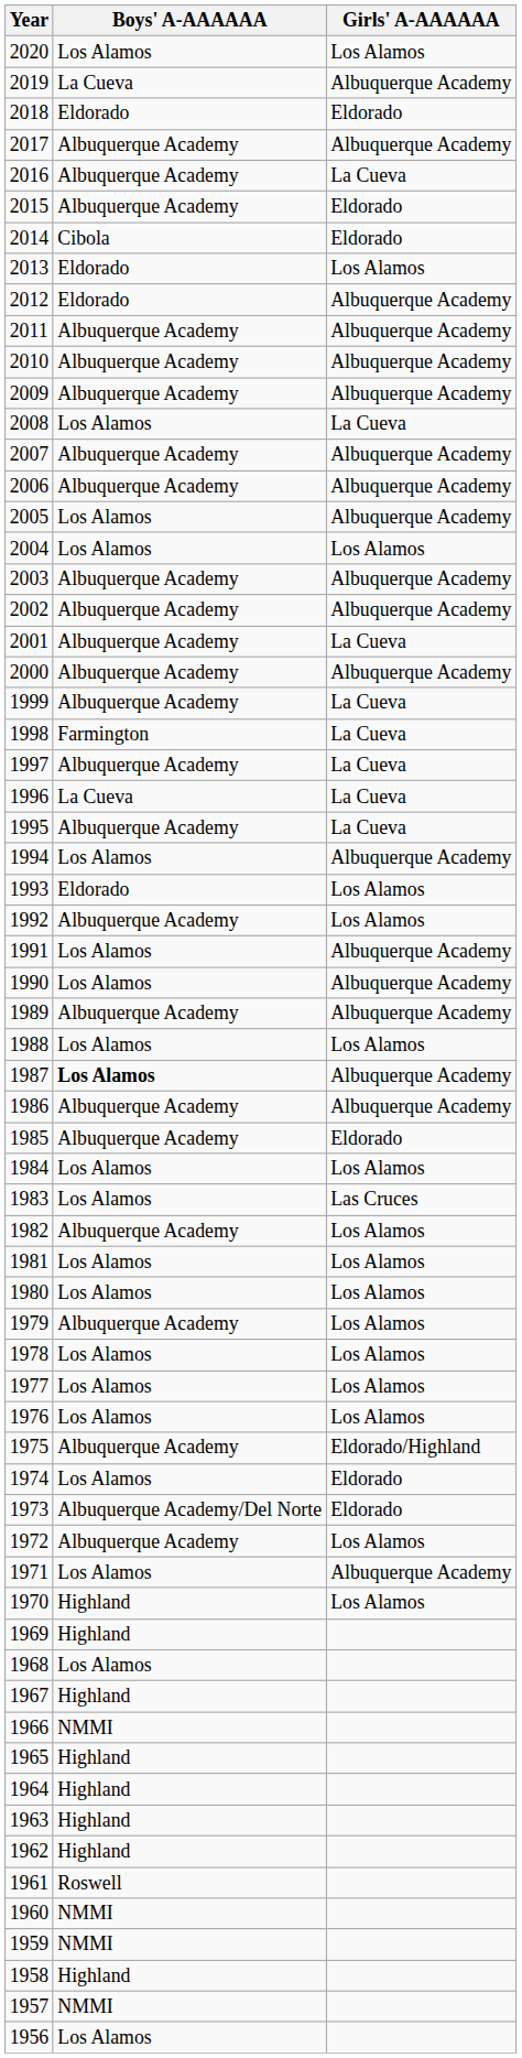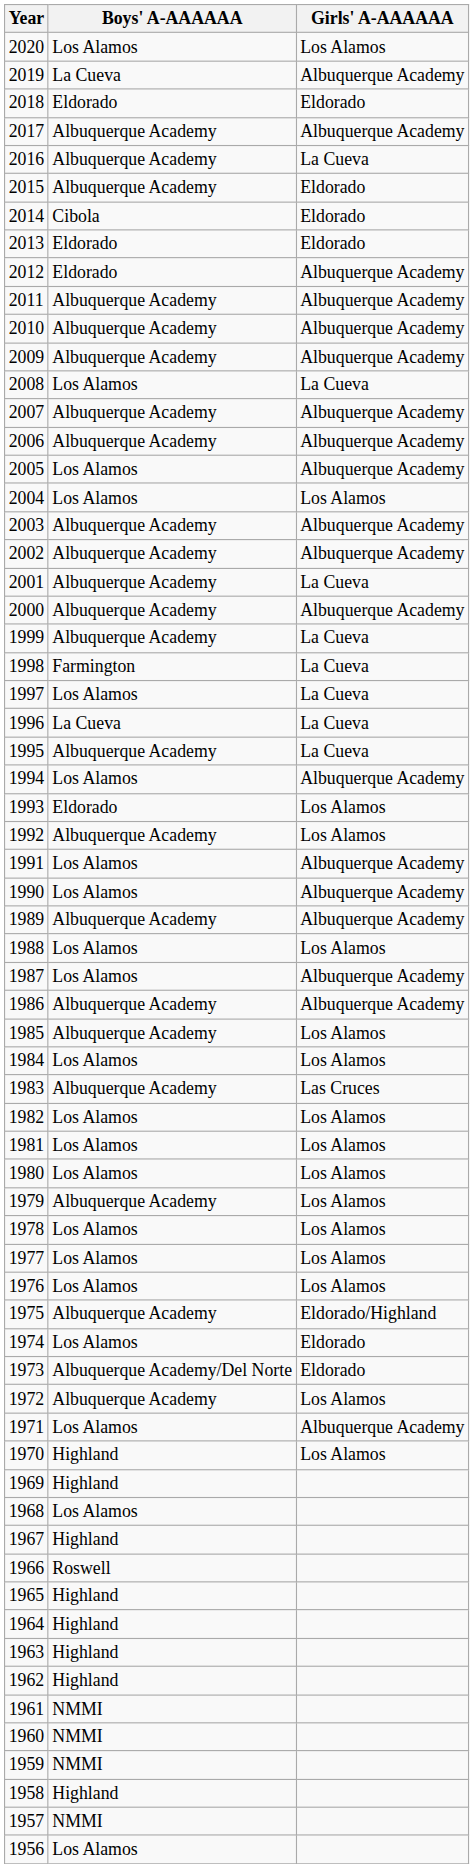 <table class="wikitable">
 <tr>
 <th>Year</th>
 <th>Boys' A-AAAAAA</th>
 <th>Girls' A-AAAAAA</th>
 </tr>
 <tr>
 <td>2020</td>
 <td>Los Alamos</td>
 <td>Los Alamos</td>
 </tr>
 <tr>
 <td>2019</td>
 <td>La Cueva</td>
 <td>Albuquerque Academy</td>
 </tr>
 <tr>
 <td>2018</td>
 <td>Eldorado</td>
 <td>Eldorado</td>
 </tr>
 <tr>
 <td>2017</td>
 <td>Albuquerque Academy</td>
 <td>Albuquerque Academy</td>
 </tr>
 <tr>
 <td>2016</td>
 <td>Albuquerque Academy</td>
 <td>La Cueva</td>
 </tr>
 <tr>
 <td>2015</td>
 <td>Albuquerque Academy</td>
 <td>Eldorado</td>
 </tr>
 <tr>
 <td>2014</td>
 <td>Cibola</td>
 <td>Eldorado</td>
 </tr>
 <tr>
 <td>2013</td>
 <td>Eldorado</td>
-<td>Los Alamos</td>
+<td>Eldorado</td>
 </tr>
 <tr>
 <td>2012</td>
 <td>Eldorado</td>
 <td>Albuquerque Academy</td>
 </tr>
 <tr>
 <td>2011</td>
 <td>Albuquerque Academy</td>
 <td>Albuquerque Academy</td>
 </tr>
 <tr>
 <td>2010</td>
 <td>Albuquerque Academy</td>
 <td>Albuquerque Academy</td>
 </tr>
 <tr>
 <td>2009</td>
 <td>Albuquerque Academy</td>
 <td>Albuquerque Academy</td>
 </tr>
 <tr>
 <td>2008</td>
 <td>Los Alamos</td>
 <td>La Cueva</td>
 </tr>
 <tr>
 <td>2007</td>
 <td>Albuquerque Academy</td>
 <td>Albuquerque Academy</td>
 </tr>
 <tr>
 <td>2006</td>
 <td>Albuquerque Academy</td>
 <td>Albuquerque Academy</td>
 </tr>
 <tr>
 <td>2005</td>
 <td>Los Alamos</td>
 <td>Albuquerque Academy</td>
 </tr>
 <tr>
 <td>2004</td>
 <td>Los Alamos</td>
 <td>Los Alamos</td>
 </tr>
 <tr>
 <td>2003</td>
 <td>Albuquerque Academy</td>
 <td>Albuquerque Academy</td>
 </tr>
 <tr>
 <td>2002</td>
 <td>Albuquerque Academy</td>
 <td>Albuquerque Academy</td>
 </tr>
 <tr>
 <td>2001</td>
 <td>Albuquerque Academy</td>
 <td>La Cueva</td>
 </tr>
 <tr>
 <td>2000</td>
 <td>Albuquerque Academy</td>
 <td>Albuquerque Academy</td>
 </tr>
 <tr>
 <td>1999</td>
 <td>Albuquerque Academy</td>
 <td>La Cueva</td>
 </tr>
 <tr>
 <td>1998</td>
 <td>Farmington</td>
 <td>La Cueva</td>
 </tr>
 <tr>
 <td>1997</td>
-<td>Albuquerque Academy</td>
+<td>Los Alamos</td>
 <td>La Cueva</td>
 </tr>
 <tr>
 <td>1996</td>
 <td>La Cueva</td>
 <td>La Cueva</td>
 </tr>
 <tr>
 <td>1995</td>
 <td>Albuquerque Academy</td>
 <td>La Cueva</td>
 </tr>
 <tr>
 <td>1994</td>
 <td>Los Alamos</td>
 <td>Albuquerque Academy</td>
 </tr>
 <tr>
 <td>1993</td>
 <td>Eldorado</td>
 <td>Los Alamos</td>
 </tr>
 <tr>
 <td>1992</td>
 <td>Albuquerque Academy</td>
 <td>Los Alamos</td>
 </tr>
 <tr>
 <td>1991</td>
 <td>Los Alamos</td>
 <td>Albuquerque Academy</td>
 </tr>
 <tr>
 <td>1990</td>
 <td>Los Alamos</td>
 <td>Albuquerque Academy</td>
 </tr>
 <tr>
 <td>1989</td>
 <td>Albuquerque Academy</td>
 <td>Albuquerque Academy</td>
 </tr>
 <tr>
 <td>1988</td>
 <td>Los Alamos</td>
 <td>Los Alamos</td>
 </tr>
 <tr>
 <td>1987</td>
-<td><strong>Los Alamos</strong></td>
+<td>Los Alamos</td>
 <td>Albuquerque Academy</td>
 </tr>
 <tr>
 <td>1986</td>
 <td>Albuquerque Academy</td>
 <td>Albuquerque Academy</td>
 </tr>
 <tr>
 <td>1985</td>
 <td>Albuquerque Academy</td>
-<td>Eldorado</td>
+<td>Los Alamos</td>
 </tr>
 <tr>
 <td>1984</td>
 <td>Los Alamos</td>
 <td>Los Alamos</td>
 </tr>
 <tr>
 <td>1983</td>
-<td>Los Alamos</td>
+<td>Albuquerque Academy</td>
 <td>Las Cruces</td>
 </tr>
 <tr>
 <td>1982</td>
-<td>Albuquerque Academy</td>
+<td>Los Alamos</td>
 <td>Los Alamos</td>
 </tr>
 <tr>
 <td>1981</td>
 <td>Los Alamos</td>
 <td>Los Alamos</td>
 </tr>
 <tr>
 <td>1980</td>
 <td>Los Alamos</td>
 <td>Los Alamos</td>
 </tr>
 <tr>
 <td>1979</td>
 <td>Albuquerque Academy</td>
 <td>Los Alamos</td>
 </tr>
 <tr>
 <td>1978</td>
 <td>Los Alamos</td>
 <td>Los Alamos</td>
 </tr>
 <tr>
 <td>1977</td>
 <td>Los Alamos</td>
 <td>Los Alamos</td>
 </tr>
 <tr>
 <td>1976</td>
 <td>Los Alamos</td>
 <td>Los Alamos</td>
 </tr>
 <tr>
 <td>1975</td>
 <td>Albuquerque Academy</td>
 <td>Eldorado/Highland</td>
 </tr>
 <tr>
 <td>1974</td>
 <td>Los Alamos</td>
 <td>Eldorado</td>
 </tr>
 <tr>
 <td>1973</td>
 <td>Albuquerque Academy/Del Norte</td>
 <td>Eldorado</td>
 </tr>
 <tr>
 <td>1972</td>
 <td>Albuquerque Academy</td>
 <td>Los Alamos</td>
 </tr>
 <tr>
 <td>1971</td>
 <td>Los Alamos</td>
 <td>Albuquerque Academy</td>
 </tr>
 <tr>
 <td>1970</td>
 <td>Highland</td>
 <td>Los Alamos</td>
 </tr>
 <tr>
 <td>1969</td>
 <td>Highland</td>
 <td></td>
 </tr>
 <tr>
 <td>1968</td>
 <td>Los Alamos</td>
 <td></td>
 </tr>
 <tr>
 <td>1967</td>
 <td>Highland</td>
 <td></td>
 </tr>
 <tr>
 <td>1966</td>
-<td>NMMI</td>
+<td>Roswell</td>
 <td></td>
 </tr>
 <tr>
 <td>1965</td>
 <td>Highland</td>
 <td></td>
 </tr>
 <tr>
 <td>1964</td>
 <td>Highland</td>
 <td></td>
 </tr>
 <tr>
 <td>1963</td>
 <td>Highland</td>
 <td></td>
 </tr>
 <tr>
 <td>1962</td>
 <td>Highland</td>
 <td></td>
 </tr>
 <tr>
 <td>1961</td>
-<td>Roswell</td>
+<td>NMMI</td>
 <td></td>
 </tr>
 <tr>
 <td>1960</td>
 <td>NMMI</td>
 <td></td>
 </tr>
 <tr>
 <td>1959</td>
 <td>NMMI</td>
 <td></td>
 </tr>
 <tr>
 <td>1958</td>
 <td>Highland</td>
 <td></td>
 </tr>
 <tr>
 <td>1957</td>
 <td>NMMI</td>
 <td></td>
 </tr>
 <tr>
 <td>1956</td>
 <td>Los Alamos</td>
 <td></td>
 </tr>
 </table>
